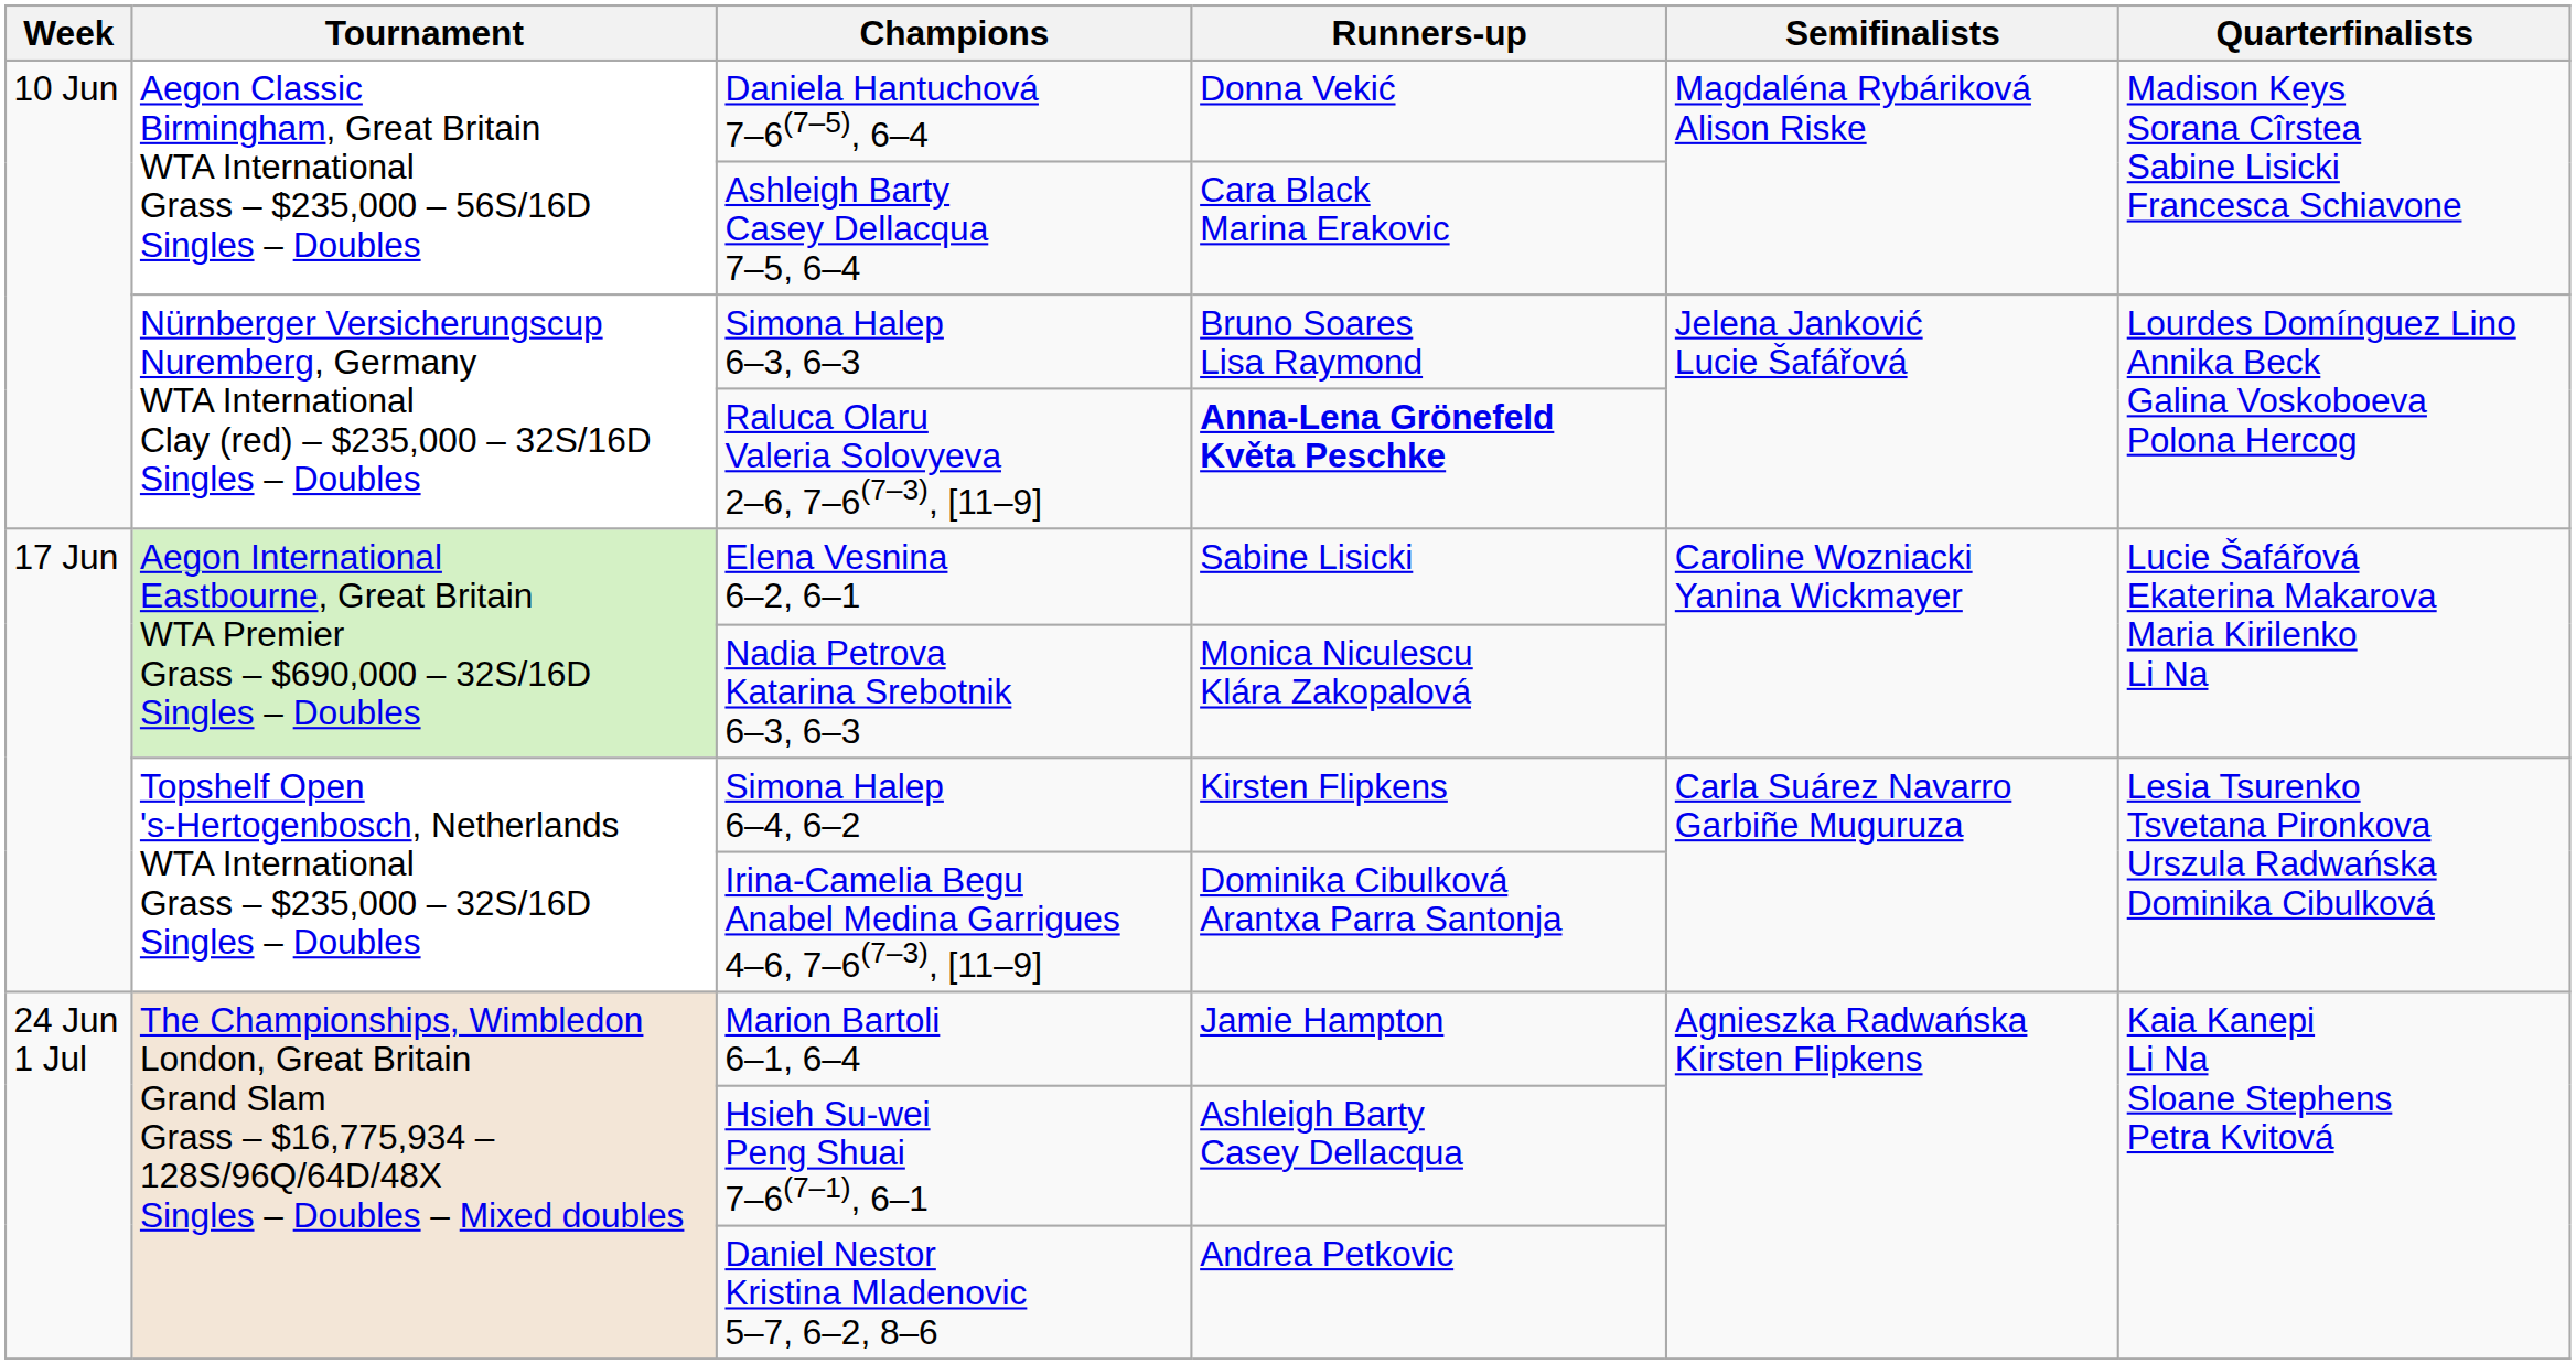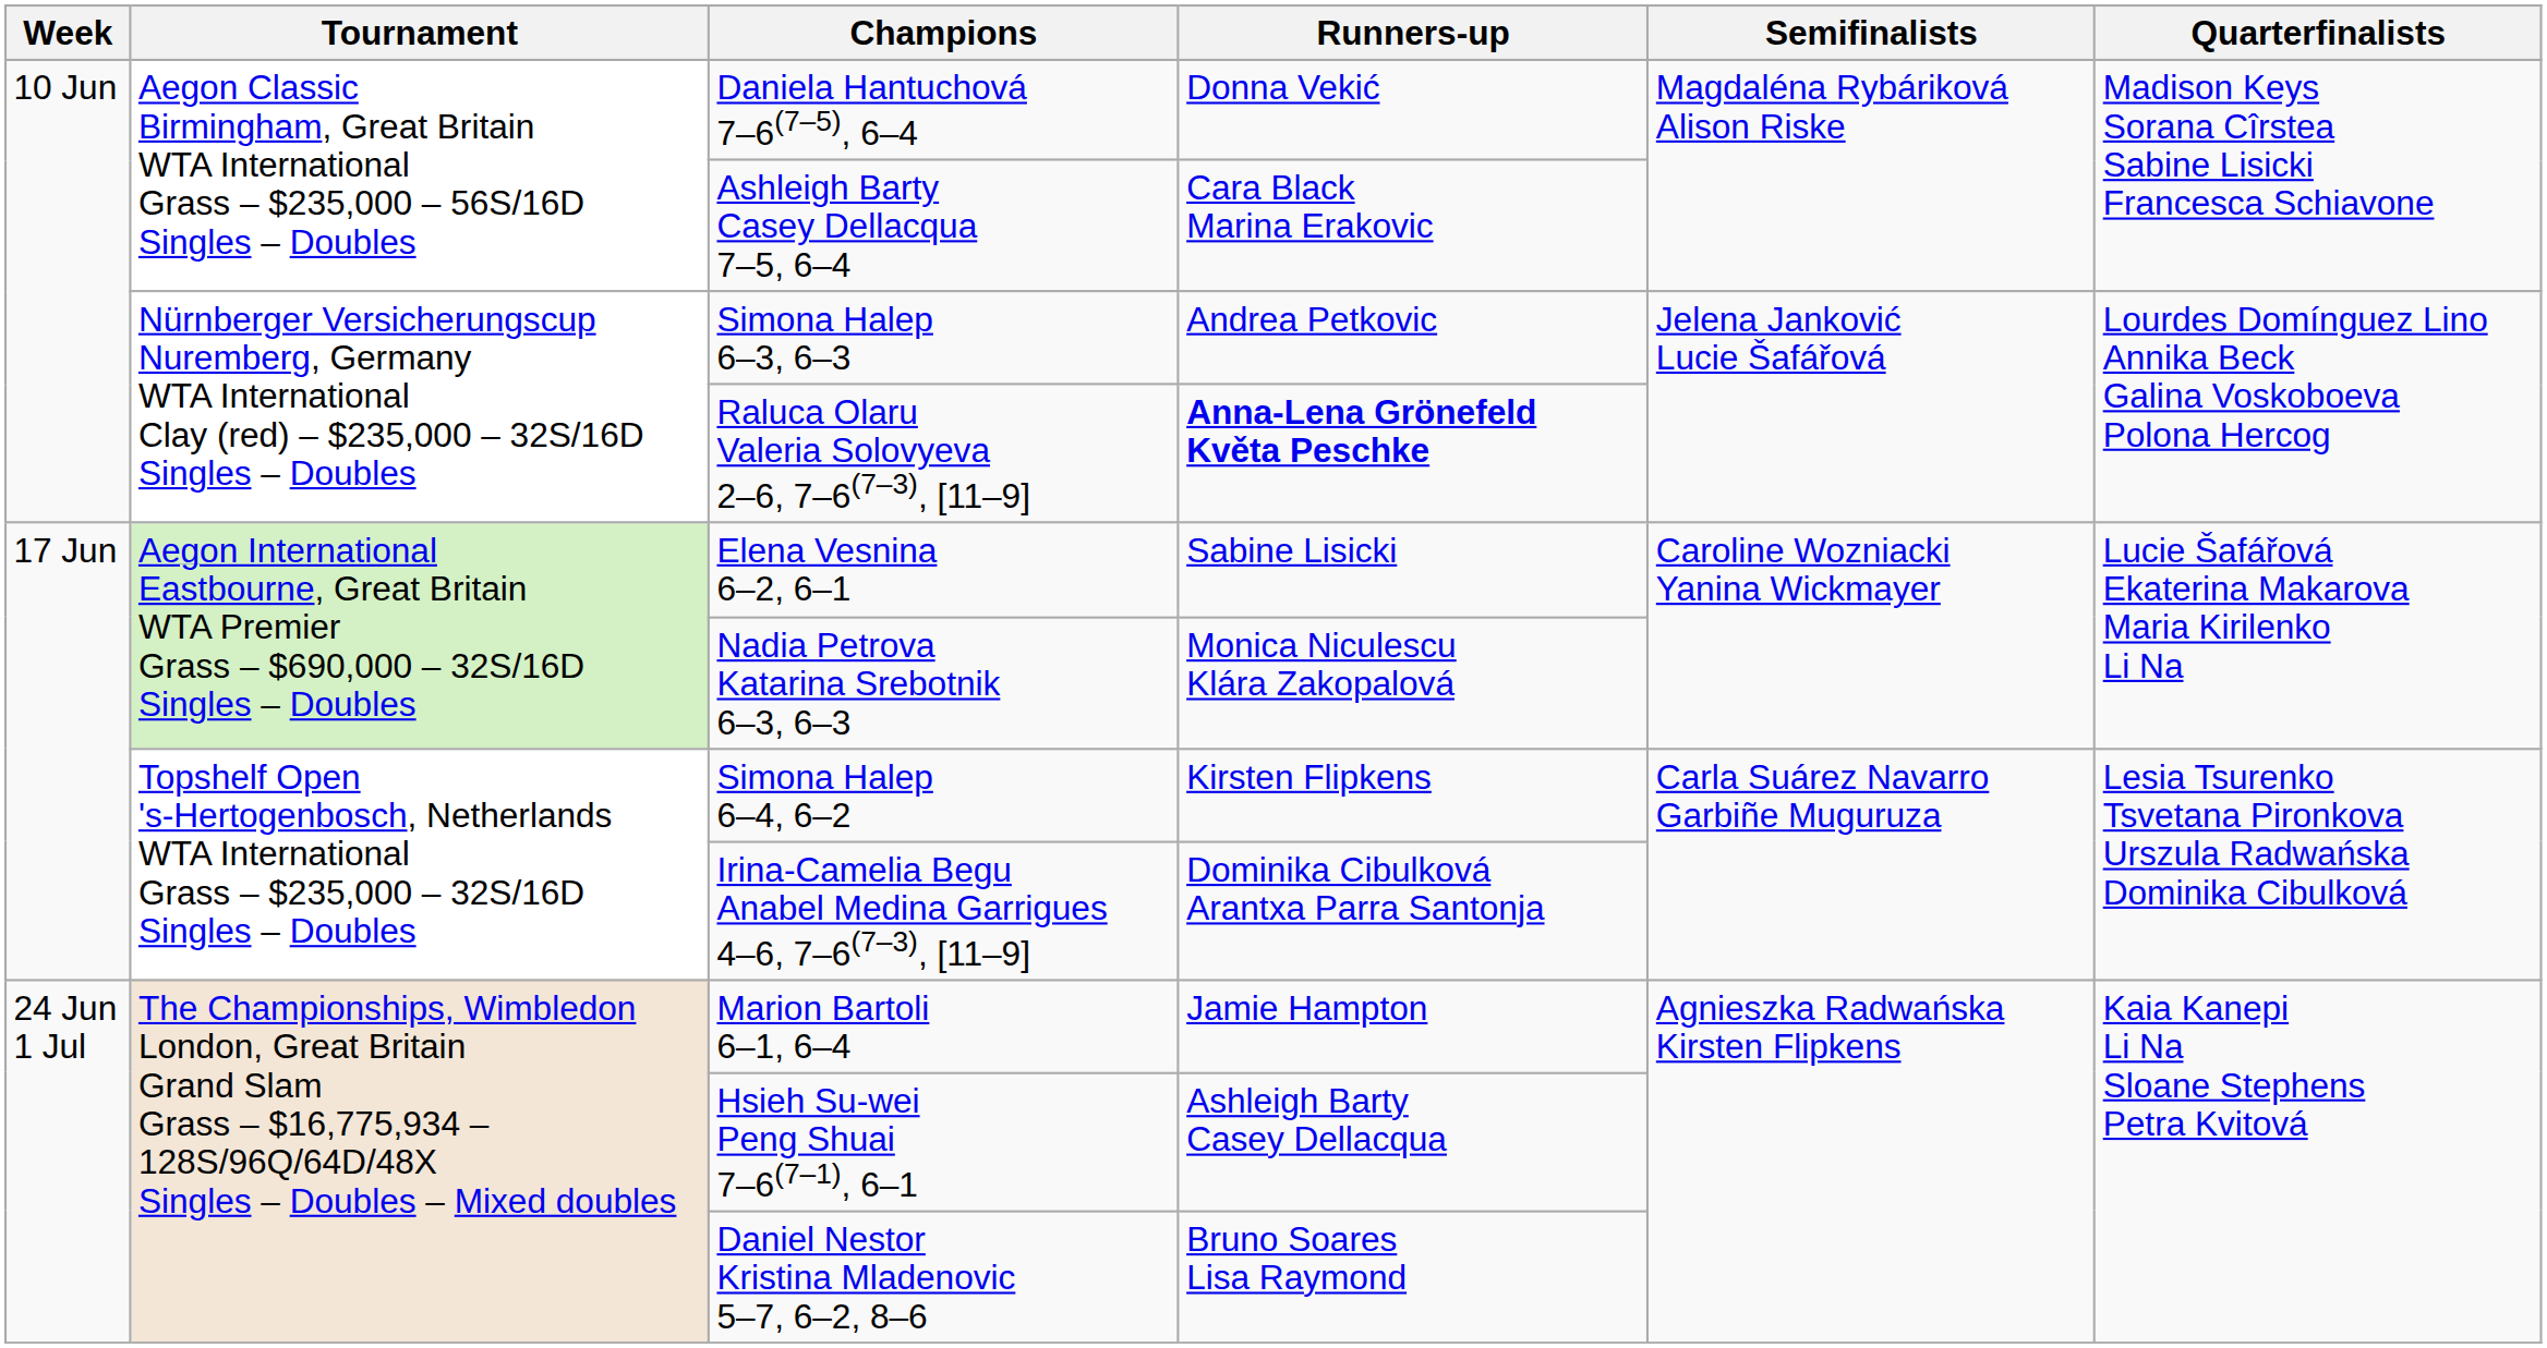 <table class=wikitable style=font-size:95%>
 <tr>
 <th style="width:48px;">Week</th>
 <th style="width:248px;">Tournament</th>
 <th style="width:200px;">Champions</th>
 <th style="width:200px;">Runners-up</th>
 <th style="width:190px;">Semifinalists</th>
 <th style="width:190px;">Quarterfinalists</th>
 </tr>
 <tr valign=top>
 <td rowspan=4>10 Jun</td>
 <td style="background:#fff;" rowspan="2"><a href='#'>Aegon Classic</a><br><a href='#'>Birmingham</a>, Great Britain<br>WTA International<br>Grass – $235,000 – 56S/16D<br><a href='#'>Singles</a> – <a href='#'>Doubles</a></td>
 <td> <a href='#'>Daniela Hantuchová</a><br>7–6<sup>(7–5)</sup>, 6–4</td>
 <td> <a href='#'>Donna Vekić</a></td>
 <td rowspan=2> <a href='#'>Magdaléna Rybáriková</a><br> <a href='#'>Alison Riske</a></td>
 <td rowspan=2> <a href='#'>Madison Keys</a><br> <a href='#'>Sorana Cîrstea</a><br>  <a href='#'>Sabine Lisicki</a> <br> <a href='#'>Francesca Schiavone</a></td>
 </tr>
 <tr valign=top>
 <td> <a href='#'>Ashleigh Barty</a> <br>  <a href='#'>Casey Dellacqua</a><br>7–5, 6–4</td>
 <td> <a href='#'>Cara Black</a> <br>  <a href='#'>Marina Erakovic</a></td>
 </tr>
 <tr valign=top>
 <td style="background:#fff;" rowspan="2"><a href='#'>Nürnberger Versicherungscup</a><br><a href='#'>Nuremberg</a>, Germany<br>WTA International<br>Clay (red) – $235,000 – 32S/16D<br><a href='#'>Singles</a> – <a href='#'>Doubles</a></td>
 <td> <a href='#'>Simona Halep</a><br>6–3, 6–3</td>
-<td> <a href='#'>Bruno Soares</a> <br>  <a href='#'>Lisa Raymond</a></td>
+<td> <a href='#'>Andrea Petkovic</a></td>
 <td rowspan=2> <a href='#'>Jelena Janković</a> <br> <a href='#'>Lucie Šafářová</a></td>
 <td rowspan=2> <a href='#'>Lourdes Domínguez Lino</a><br> <a href='#'>Annika Beck</a><br>  <a href='#'>Galina Voskoboeva</a><br> <a href='#'>Polona Hercog</a></td>
 </tr>
 <tr valign=top>
 <td> <a href='#'>Raluca Olaru</a> <br>  <a href='#'>Valeria Solovyeva</a><br>2–6, 7–6<sup>(7–3)</sup>, [11–9]</td>
 <td><strong> <a href='#'>Anna-Lena Grönefeld</a> <br>  <a href='#'>Květa Peschke</a></strong></td>
 </tr>
 <tr valign=top>
 <td rowspan=4>17 Jun</td>
 <td style="background:#D4F1C5;" rowspan="2"><a href='#'>Aegon International</a><br><a href='#'>Eastbourne</a>, Great Britain<br>WTA Premier<br>Grass – $690,000 – 32S/16D<br><a href='#'>Singles</a> – <a href='#'>Doubles</a></td>
 <td> <a href='#'>Elena Vesnina</a><br>6–2, 6–1</td>
 <td> <a href='#'>Sabine Lisicki</a></td>
 <td rowspan=2> <a href='#'>Caroline Wozniacki</a><br> <a href='#'>Yanina Wickmayer</a></td>
 <td rowspan=2> <a href='#'>Lucie Šafářová</a><br> <a href='#'>Ekaterina Makarova</a><br>  <a href='#'>Maria Kirilenko</a><br> <a href='#'>Li Na</a></td>
 </tr>
 <tr valign=top>
 <td> <a href='#'>Nadia Petrova</a> <br>  <a href='#'>Katarina Srebotnik</a> <br>6–3, 6–3</td>
 <td> <a href='#'>Monica Niculescu</a> <br>  <a href='#'>Klára Zakopalová</a></td>
 </tr>
 <tr valign=top>
 <td style="background:#fff;" rowspan="2"><a href='#'>Topshelf Open</a><br><a href='#'>'s-Hertogenbosch</a>, Netherlands<br>WTA International<br>Grass – $235,000 – 32S/16D<br><a href='#'>Singles</a> – <a href='#'>Doubles</a></td>
 <td> <a href='#'>Simona Halep</a> <br>6–4, 6–2</td>
 <td> <a href='#'>Kirsten Flipkens</a></td>
 <td rowspan=2> <a href='#'>Carla Suárez Navarro</a><br> <a href='#'>Garbiñe Muguruza</a></td>
 <td rowspan=2> <a href='#'>Lesia Tsurenko</a><br> <a href='#'>Tsvetana Pironkova</a><br>  <a href='#'>Urszula Radwańska</a><br> <a href='#'>Dominika Cibulková</a></td>
 </tr>
 <tr valign=top>
 <td> <a href='#'>Irina-Camelia Begu</a> <br>  <a href='#'>Anabel Medina Garrigues</a><br>4–6, 7–6<sup>(7–3)</sup>, [11–9]</td>
 <td> <a href='#'>Dominika Cibulková</a><br>  <a href='#'>Arantxa Parra Santonja</a></td>
 </tr>
 <tr valign=top>
 <td rowspan=3>24 Jun <br>1 Jul</td>
 <td style="background:#F3E6D7;" rowspan="3"><a href='#'>The Championships, Wimbledon</a><br>London, Great Britain<br>Grand Slam<br>Grass – $16,775,934 –<br>128S/96Q/64D/48X<br><a href='#'>Singles</a> – <a href='#'>Doubles</a> – <a href='#'>Mixed doubles</a></td>
 <td> <a href='#'>Marion Bartoli</a> <br>6–1, 6–4</td>
 <td> <a href='#'>Jamie Hampton</a></td>
 <td rowspan=3> <a href='#'>Agnieszka Radwańska</a><br>  <a href='#'>Kirsten Flipkens</a></td>
 <td rowspan=3> <a href='#'>Kaia Kanepi</a><br> <a href='#'>Li Na</a><br> <a href='#'>Sloane Stephens</a><br> <a href='#'>Petra Kvitová</a></td>
 </tr>
 <tr valign=top>
 <td> <a href='#'>Hsieh Su-wei</a> <br>  <a href='#'>Peng Shuai</a><br>7–6<sup>(7–1)</sup>, 6–1</td>
 <td> <a href='#'>Ashleigh Barty</a> <br>  <a href='#'>Casey Dellacqua</a></td>
 </tr>
 <tr valign=top>
 <td> <a href='#'>Daniel Nestor</a> <br>  <a href='#'>Kristina Mladenovic</a><br>5–7, 6–2, 8–6</td>
-<td> <a href='#'>Andrea Petkovic</a></td>
+<td> <a href='#'>Bruno Soares</a> <br>  <a href='#'>Lisa Raymond</a></td>
 </tr>
 </table>
